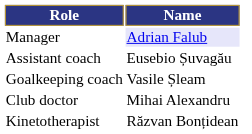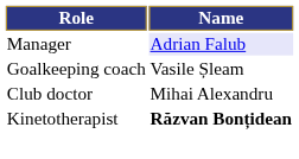 <table class="toccolours">
 <tr>
 <th style="background:#2b3583;color:#FFFFFF;border:1px solid #caa32b;">Role</th>
 <th style="background:#2b3583;color:#FFFFFF;border:1px solid #caa32b;">Name</th>
 </tr>
 <tr>
 <td>Manager</td>
 <td style="background: lavender;"> <a href='#'>Adrian Falub</a></td>
-</tr>
-<tr>
-<td>Assistant coach</td>
-<td> Eusebio Șuvagău</td>
-<td></td>
 </tr>
 <tr>
 <td>Goalkeeping coach</td>
 <td> Vasile Șleam</td>
 </tr>
 <tr>
 <td>Club doctor</td>
 <td> Mihai Alexandru</td>
 </tr>
 <tr>
 <td>Kinetotherapist</td>
-<td> Răzvan Bonțidean</td>
+<td><strong> Răzvan Bonțidean</strong></td>
 </tr>
 </table>
